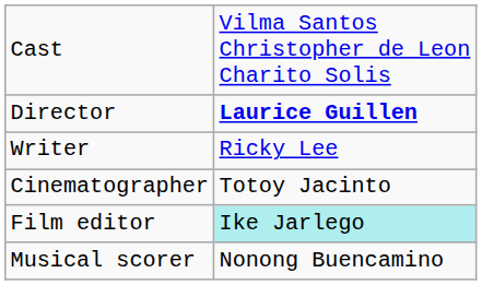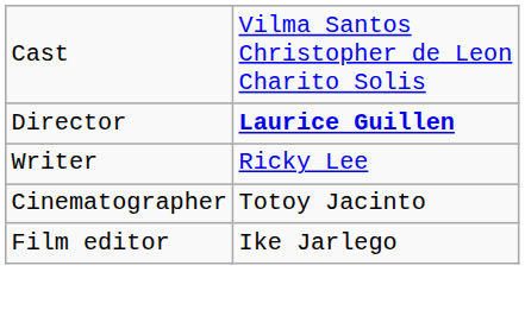 <table class="wikitable" style="line-height:1.20em; font-size:100%;">
 <tr>
 <td>Cast<br></td>
 <td><a href='#'>Vilma Santos</a><br><a href='#'>Christopher de Leon</a><br><a href='#'>Charito Solis</a></td>
 </tr>
 <tr>
 <td>Director</td>
 <td><strong><a href='#'>Laurice Guillen</a></strong></td>
 </tr>
 <tr>
 <td>Writer</td>
 <td><a href='#'>Ricky Lee</a></td>
 </tr>
 <tr>
 <td>Cinematographer</td>
 <td>Totoy Jacinto</td>
 </tr>
 <tr>
 <td>Film editor</td>
-<td style="background: paleturquoise;">Ike Jarlego</td>
-</tr>
-<tr>
-<td>Musical scorer</td>
-<td>Nonong Buencamino</td>
+<td>Ike Jarlego</td>
 </tr>
 </table>
